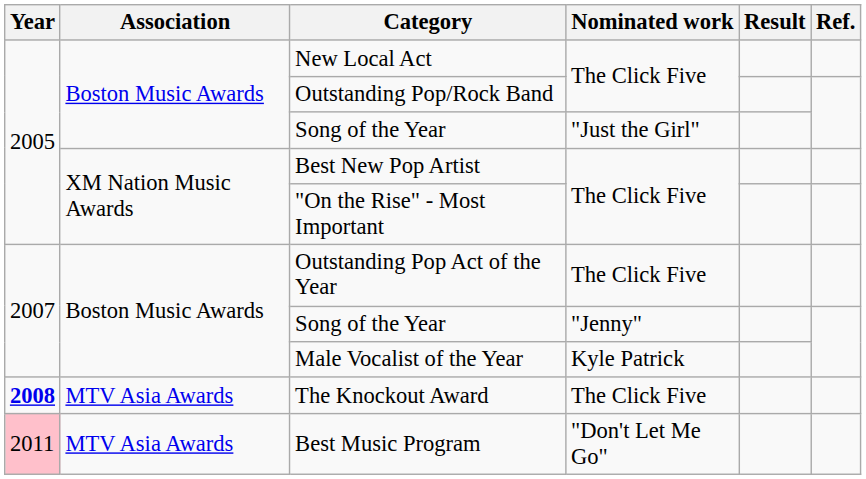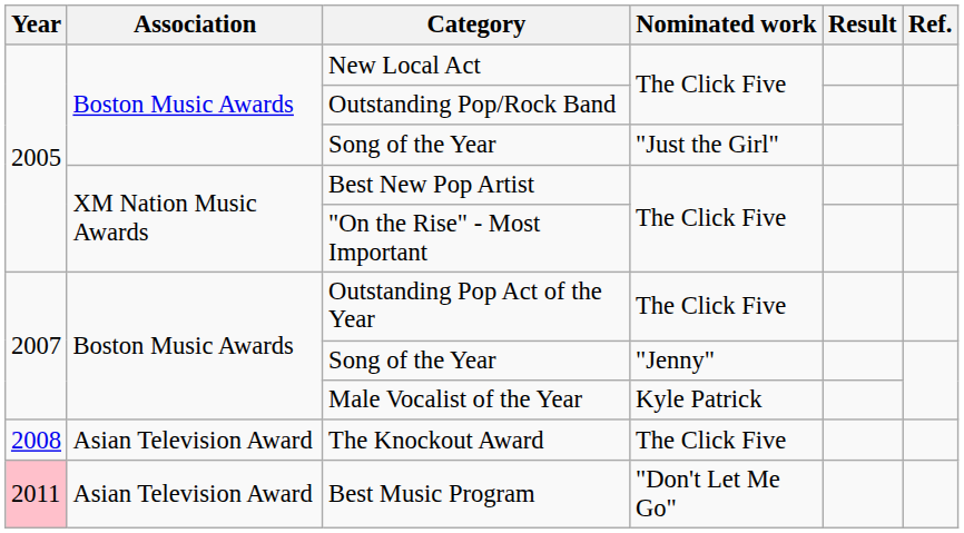 <table class="wikitable sortable">
 <tr>
 <th>Year</th>
 <th>Association</th>
 <th>Category</th>
 <th>Nominated work</th>
 <th>Result</th>
 <th>Ref.</th>
 </tr>
 <tr>
 <td rowspan="5">2005</td>
 <td rowspan="3"><a href='#'>Boston Music Awards</a></td>
 <td>New Local Act</td>
 <td rowspan="2">The Click Five</td>
 <td></td>
 <td style="text-align:center;"></td>
 </tr>
 <tr>
 <td>Outstanding Pop/Rock Band</td>
 <td></td>
 <td style="text-align:center;" rowspan="2"></td>
 </tr>
 <tr>
 <td>Song of the Year</td>
 <td>"Just the Girl"</td>
 <td></td>
 </tr>
 <tr>
 <td rowspan="2">XM Nation Music Awards</td>
 <td>Best New Pop Artist</td>
 <td rowspan="2">The Click Five</td>
 <td></td>
 <td style="text-align:center;"></td>
 </tr>
 <tr>
 <td>"On the Rise" - Most Important</td>
 <td></td>
 <td style="text-align:center;"></td>
 </tr>
 <tr>
 <td rowspan="3">2007</td>
 <td rowspan="3">Boston Music Awards</td>
 <td>Outstanding Pop Act of the Year</td>
 <td>The Click Five</td>
 <td></td>
 <td style="text-align:center;"></td>
 </tr>
 <tr>
 <td>Song of the Year</td>
 <td>"Jenny"</td>
 <td></td>
 <td style="text-align:center;" rowspan="2"></td>
 </tr>
 <tr>
 <td>Male Vocalist of the Year</td>
 <td>Kyle Patrick</td>
 <td></td>
 </tr>
 <tr>
-<td><strong><a href='#'>2008</a></strong></td>
-<td><a href='#'>MTV Asia Awards</a></td>
+<td><a href='#'>2008</a></td>
+<td>Asian Television Award</td>
 <td>The Knockout Award</td>
 <td>The Click Five</td>
 <td></td>
 <td style="text-align:center;"></td>
 </tr>
 <tr>
 <td style="background: pink;">2011</td>
-<td><a href='#'>MTV Asia Awards</a></td>
+<td>Asian Television Award</td>
 <td>Best Music Program</td>
 <td>"Don't Let Me Go"</td>
 <td></td>
 <td style="text-align:center;"></td>
 </tr>
 </table>
